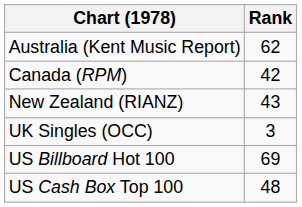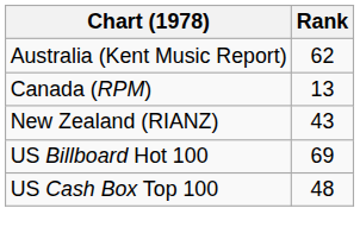 <table class="wikitable sortable">
 <tr>
 <th align="left">Chart (1978)</th>
 <th style="text-align:center;">Rank</th>
 </tr>
 <tr>
 <td>Australia (Kent Music Report)</td>
 <td style="text-align:center;">62</td>
 </tr>
 <tr>
 <td>Canada (<em>RPM</em>)</td>
-<td style="text-align:center;">42</td>
+<td style="text-align:center;">13</td>
 </tr>
 <tr>
 <td>New Zealand (RIANZ)</td>
 <td style="text-align:center;">43</td>
-</tr>
-<tr>
-<td>UK Singles (OCC)</td>
-<td style="text-align:center;">3</td>
 </tr>
 <tr>
 <td>US <em>Billboard</em> Hot 100</td>
 <td style="text-align:center;">69</td>
 </tr>
 <tr>
 <td>US <em>Cash Box</em> Top 100</td>
 <td style="text-align:center;">48</td>
 </tr>
 </table>
